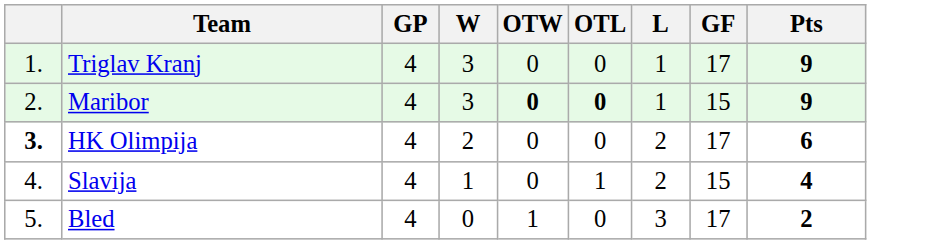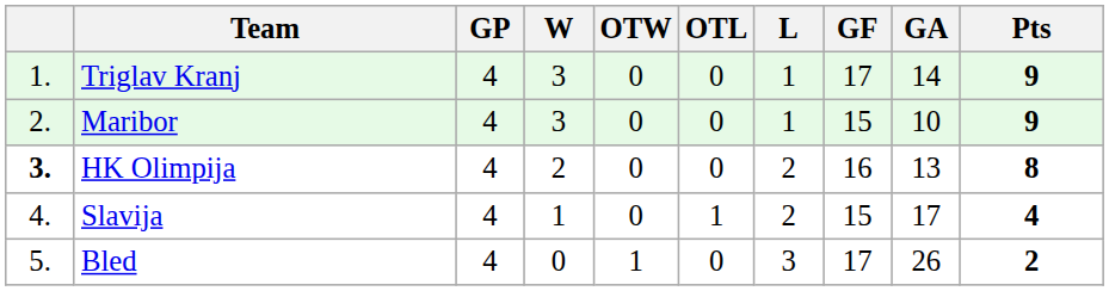 <table class="wikitable">
 <tr>
 <th width="30"></th>
 <th width="200">Team</th>
 <th width="30">GP</th>
 <th width="30">W</th>
 <th width="30">OTW</th>
 <th width="30">OTL</th>
 <th width="30">L</th>
 <th width="30">GF</th>
+<th width="30">GA</th>
 <th width="70">Pts</th>
 </tr>
 <tr bgcolor="#e6fae6" align="center">
 <td>1.</td>
 <td align="left"><a href='#'>Triglav Kranj</a></td>
 <td>4</td>
 <td>3</td>
 <td>0</td>
 <td>0</td>
 <td>1</td>
 <td>17</td>
+<td>14</td>
 <td><strong>9</strong></td>
 </tr>
 <tr bgcolor="#e6fae6" align="center">
 <td>2.</td>
 <td align="left"><a href='#'>Maribor</a></td>
 <td>4</td>
 <td>3</td>
-<td><strong>0</strong></td>
-<td><strong>0</strong></td>
+<td>0</td>
+<td>0</td>
 <td>1</td>
 <td>15</td>
+<td>10</td>
 <td><strong>9</strong></td>
 </tr>
 <tr bgcolor="#FFFFFF" align="center">
 <td><strong>3.</strong></td>
 <td align="left"><a href='#'>HK Olimpija</a></td>
 <td>4</td>
 <td>2</td>
 <td>0</td>
 <td>0</td>
 <td>2</td>
-<td>17</td>
-<td><strong>6</strong></td>
+<td>16</td>
+<td>13</td>
+<td><strong>8</strong></td>
 </tr>
 <tr bgcolor="#FFFFFF" align="center">
 <td>4.</td>
 <td align="left"><a href='#'>Slavija</a></td>
 <td>4</td>
 <td>1</td>
 <td>0</td>
 <td>1</td>
 <td>2</td>
 <td>15</td>
+<td>17</td>
 <td><strong>4</strong></td>
 </tr>
 <tr bgcolor="#FFFFFF" align="center">
 <td>5.</td>
 <td align="left"><a href='#'>Bled</a></td>
 <td>4</td>
 <td>0</td>
 <td>1</td>
 <td>0</td>
 <td>3</td>
 <td>17</td>
+<td>26</td>
 <td><strong>2</strong></td>
 </tr>
 </table>
